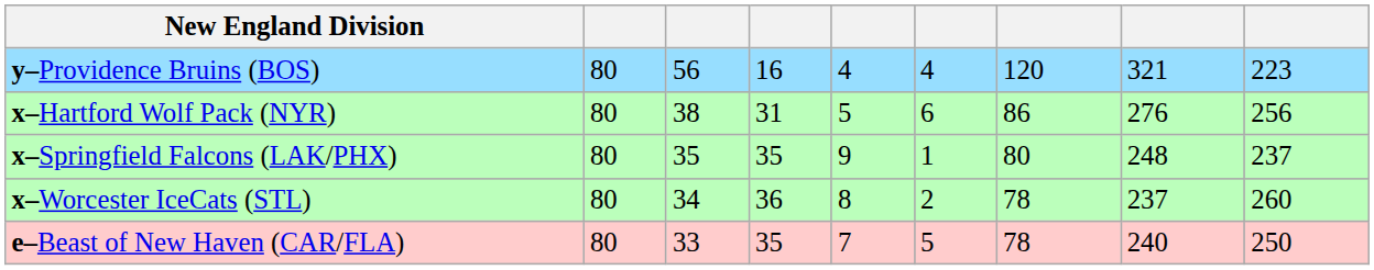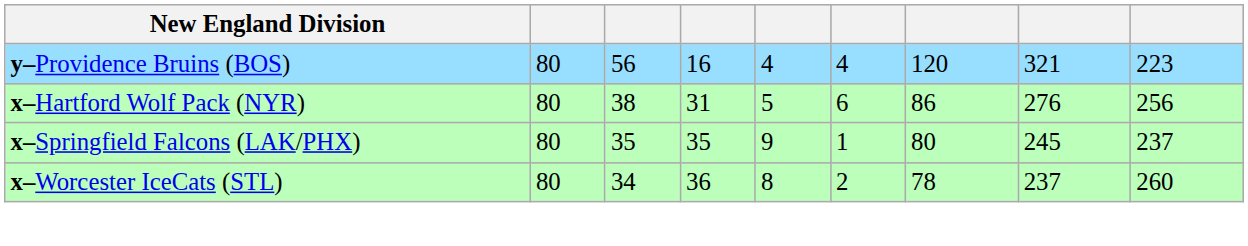 <table class="wikitable" style="width:50em">
 <tr>
 <th width="35%">New England Division</th>
 <th width="5%"></th>
 <th width="5%"></th>
 <th width="5%"></th>
 <th width="5%"></th>
 <th width="5%"></th>
 <th width="7.5%"></th>
 <th width="7.5%"></th>
 <th width="7.5%"></th>
 </tr>
 <tr bgcolor="#97DEFF">
 <td><strong>y–</strong><a href='#'>Providence Bruins</a> (<a href='#'>BOS</a>)</td>
 <td>80</td>
 <td>56</td>
 <td>16</td>
 <td>4</td>
 <td>4</td>
 <td>120</td>
 <td>321</td>
 <td>223</td>
 </tr>
 <tr bgcolor="#bbffbb">
 <td><strong>x–</strong><a href='#'>Hartford Wolf Pack</a> (<a href='#'>NYR</a>)</td>
 <td>80</td>
 <td>38</td>
 <td>31</td>
 <td>5</td>
 <td>6</td>
 <td>86</td>
 <td>276</td>
 <td>256</td>
 </tr>
 <tr bgcolor="#bbffbb">
 <td><strong>x–</strong><a href='#'>Springfield Falcons</a> (<a href='#'>LAK</a>/<a href='#'>PHX</a>)</td>
 <td>80</td>
 <td>35</td>
 <td>35</td>
 <td>9</td>
 <td>1</td>
 <td>80</td>
-<td>248</td>
+<td>245</td>
 <td>237</td>
 </tr>
 <tr bgcolor="#bbffbb">
 <td><strong>x–</strong><a href='#'>Worcester IceCats</a> (<a href='#'>STL</a>)</td>
 <td>80</td>
 <td>34</td>
 <td>36</td>
 <td>8</td>
 <td>2</td>
 <td>78</td>
 <td>237</td>
 <td>260</td>
 </tr>
-<tr bgcolor="#ffcccc">
-<td><strong>e–</strong><a href='#'>Beast of New Haven</a> (<a href='#'>CAR</a>/<a href='#'>FLA</a>)</td>
-<td>80</td>
-<td>33</td>
-<td>35</td>
-<td>7</td>
-<td>5</td>
-<td>78</td>
-<td>240</td>
-<td>250</td>
-</tr>
 </table>
